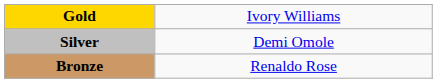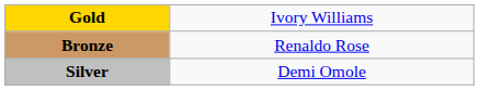 <table class="wikitable" style="text-align:center; " width="35%">
 <tr>
 <td bgcolor="gold"><strong>Gold</strong></td>
 <td><a href='#'>Ivory Williams</a><br>  <small><em></em></small></td>
 </tr>
 <tr>
+<td bgcolor="CC9966"><strong>Bronze</strong></td>
+<td><a href='#'>Renaldo Rose</a><br>  <small><em></em></small></td>
+</tr>
+<tr>
 <td bgcolor="silver"><strong>Silver</strong></td>
 <td><a href='#'>Demi Omole</a><br>  <small><em></em></small></td>
 </tr>
-<tr>
-<td bgcolor="CC9966"><strong>Bronze</strong></td>
-<td><a href='#'>Renaldo Rose</a><br>  <small><em></em></small></td>
-</tr>
 </table>
